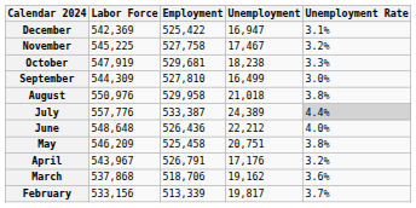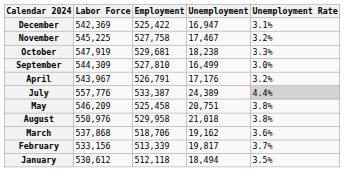 <table class=wikitable>
 <tr>
 <th>Calendar 2024</th>
 <th>Labor Force</th>
 <th>Employment</th>
 <th>Unemployment</th>
 <th>Unemployment Rate</th>
 </tr>
 <tr>
 <th>December</th>
 <td>542,369</td>
 <td>525,422</td>
 <td>16,947</td>
 <td>3.1%</td>
 </tr>
 <tr>
 <th>November</th>
 <td>545,225</td>
 <td>527,758</td>
 <td>17,467</td>
 <td>3.2%</td>
 </tr>
 <tr>
 <th>October</th>
 <td>547,919</td>
 <td>529,681</td>
 <td>18,238</td>
 <td>3.3%</td>
 </tr>
 <tr>
 <th>September</th>
 <td>544,309</td>
 <td>527,810</td>
 <td>16,499</td>
 <td>3.0%</td>
 </tr>
 <tr>
-<th>August</th>
-<td>550,976</td>
-<td>529,958</td>
-<td>21,018</td>
-<td>3.8%</td>
+<th>April</th>
+<td>543,967</td>
+<td>526,791</td>
+<td>17,176</td>
+<td>3.2%</td>
 </tr>
 <tr>
 <th>July</th>
 <td>557,776</td>
 <td>533,387</td>
 <td>24,389</td>
 <td style="background: lightgrey;">4.4%</td>
 </tr>
 <tr>
-<th>June</th>
-<td>548,648</td>
-<td>526,436</td>
-<td>22,212</td>
-<td>4.0%</td>
-</tr>
-<tr>
 <th>May</th>
 <td>546,209</td>
 <td>525,458</td>
 <td>20,751</td>
 <td>3.8%</td>
 </tr>
 <tr>
-<th>April</th>
-<td>543,967</td>
-<td>526,791</td>
-<td>17,176</td>
-<td>3.2%</td>
+<th>August</th>
+<td>550,976</td>
+<td>529,958</td>
+<td>21,018</td>
+<td>3.8%</td>
 </tr>
 <tr>
 <th>March</th>
 <td>537,868</td>
 <td>518,706</td>
 <td>19,162</td>
 <td>3.6%</td>
 </tr>
 <tr>
 <th>February</th>
 <td>533,156</td>
 <td>513,339</td>
 <td>19,817</td>
 <td>3.7%</td>
 </tr>
+<tr>
+<th>January</th>
+<td>530,612</td>
+<td>512,118</td>
+<td>18,494</td>
+<td>3.5%</td>
+</tr>
 </table>
